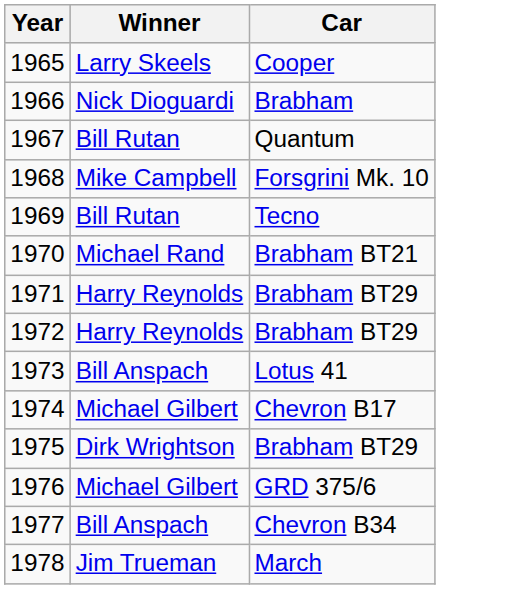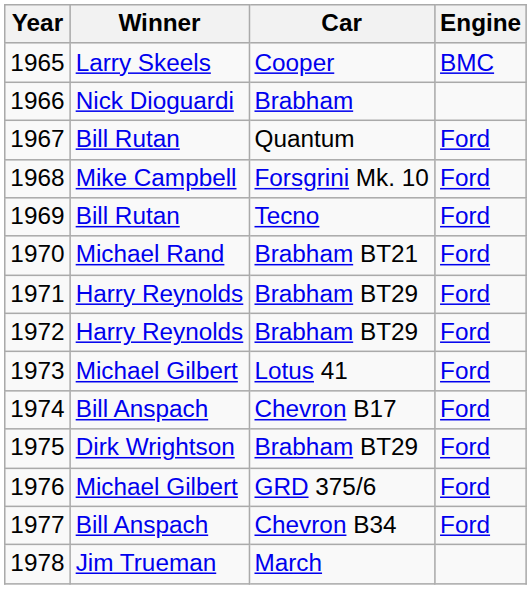 <table class="wikitable">
 <tr>
 <th>Year</th>
 <th>Winner</th>
 <th>Car</th>
+<th>Engine</th>
 </tr>
 <tr>
 <td>1965</td>
 <td> <a href='#'>Larry Skeels</a></td>
 <td><a href='#'>Cooper</a></td>
+<td><a href='#'>BMC</a></td>
 </tr>
 <tr>
 <td>1966</td>
 <td> <a href='#'>Nick Dioguardi</a></td>
 <td><a href='#'>Brabham</a></td>
+<td></td>
 </tr>
 <tr>
 <td>1967</td>
 <td> <a href='#'>Bill Rutan</a></td>
 <td>Quantum</td>
+<td><a href='#'>Ford</a></td>
 </tr>
 <tr>
 <td>1968</td>
 <td> <a href='#'>Mike Campbell</a></td>
 <td><a href='#'>Forsgrini</a> Mk. 10</td>
+<td><a href='#'>Ford</a></td>
 </tr>
 <tr>
 <td>1969</td>
 <td> <a href='#'>Bill Rutan</a></td>
 <td><a href='#'>Tecno</a></td>
+<td><a href='#'>Ford</a></td>
 </tr>
 <tr>
 <td>1970</td>
 <td> <a href='#'>Michael Rand</a></td>
 <td><a href='#'>Brabham</a> BT21</td>
+<td><a href='#'>Ford</a></td>
 </tr>
 <tr>
 <td>1971</td>
 <td> <a href='#'>Harry Reynolds</a></td>
 <td><a href='#'>Brabham</a> BT29</td>
+<td><a href='#'>Ford</a></td>
 </tr>
 <tr>
 <td>1972</td>
 <td> <a href='#'>Harry Reynolds</a></td>
 <td><a href='#'>Brabham</a> BT29</td>
+<td><a href='#'>Ford</a></td>
 </tr>
 <tr>
 <td>1973</td>
-<td> <a href='#'>Bill Anspach</a></td>
+<td> <a href='#'>Michael Gilbert</a></td>
 <td><a href='#'>Lotus</a> 41</td>
+<td><a href='#'>Ford</a></td>
 </tr>
 <tr>
 <td>1974</td>
-<td> <a href='#'>Michael Gilbert</a></td>
+<td> <a href='#'>Bill Anspach</a></td>
 <td><a href='#'>Chevron</a> B17</td>
+<td><a href='#'>Ford</a></td>
 </tr>
 <tr>
 <td>1975</td>
 <td> <a href='#'>Dirk Wrightson</a></td>
 <td><a href='#'>Brabham</a> BT29</td>
+<td><a href='#'>Ford</a></td>
 </tr>
 <tr>
 <td>1976</td>
 <td> <a href='#'>Michael Gilbert</a></td>
 <td><a href='#'>GRD</a> 375/6</td>
+<td><a href='#'>Ford</a></td>
 </tr>
 <tr>
 <td>1977</td>
 <td> <a href='#'>Bill Anspach</a></td>
 <td><a href='#'>Chevron</a> B34</td>
+<td><a href='#'>Ford</a></td>
 </tr>
 <tr>
 <td>1978</td>
 <td> <a href='#'>Jim Trueman</a></td>
 <td><a href='#'>March</a></td>
+<td></td>
 </tr>
 </table>
